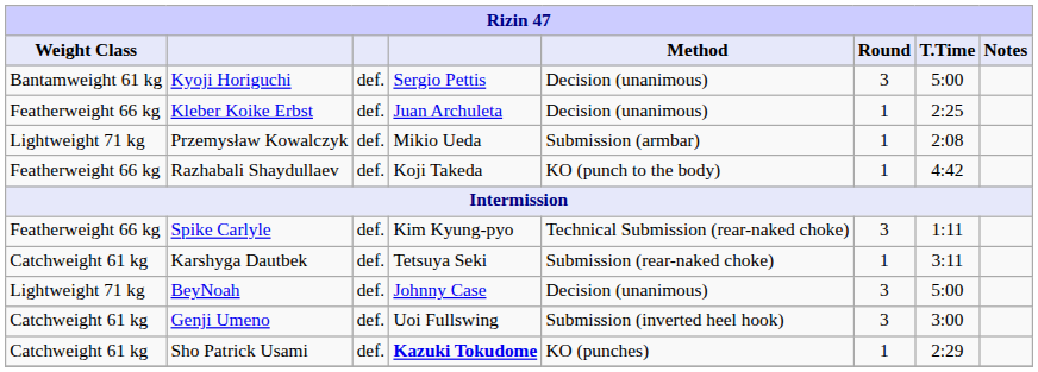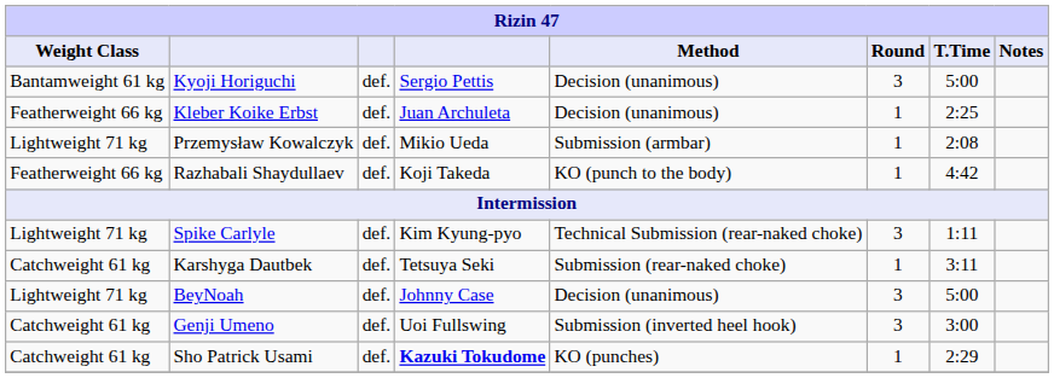 <table class="wikitable" style="font-size: 80%;">
 <tr>
 <th colspan="8" style="background-color: #ccf; color: #000080; text-align: center;"><strong>Rizin 47</strong></th>
 </tr>
 <tr>
 <th colspan="1" style="background-color: #E6E8FA; color: #000000; text-align: center;">Weight Class</th>
 <th colspan="1" style="background-color: #E6E8FA; color: #000000; text-align: center;"></th>
 <th colspan="1" style="background-color: #E6E8FA; color: #000000; text-align: center;"></th>
 <th colspan="1" style="background-color: #E6E8FA; color: #000000; text-align: center;"></th>
 <th colspan="1" style="background-color: #E6E8FA; color: #000000; text-align: center;">Method</th>
 <th colspan="1" style="background-color: #E6E8FA; color: #000000; text-align: center;">Round</th>
 <th colspan="1" style="background-color: #E6E8FA; color: #000000; text-align: center;">T.Time</th>
 <th colspan="1" style="background-color: #E6E8FA; color: #000000; text-align: center;">Notes</th>
 </tr>
 <tr>
 <td>Bantamweight 61 kg</td>
 <td> <a href='#'>Kyoji Horiguchi</a></td>
 <td align=center>def.</td>
 <td> <a href='#'>Sergio Pettis</a></td>
 <td>Decision (unanimous)</td>
 <td align=center>3</td>
 <td align=center>5:00</td>
 <td></td>
 </tr>
 <tr>
 <td>Featherweight 66 kg</td>
 <td> <a href='#'>Kleber Koike Erbst</a></td>
 <td align=center>def.</td>
 <td> <a href='#'>Juan Archuleta</a></td>
 <td>Decision (unanimous)</td>
 <td align=center>1</td>
 <td align=center>2:25</td>
 <td></td>
 </tr>
 <tr>
 <td>Lightweight 71 kg</td>
 <td> Przemysław Kowalczyk</td>
 <td align=center>def.</td>
 <td> Mikio Ueda</td>
 <td>Submission (armbar)</td>
 <td align=center>1</td>
 <td align=center>2:08</td>
 <td></td>
 </tr>
 <tr>
 <td>Featherweight 66 kg</td>
 <td> Razhabali Shaydullaev</td>
 <td align=center>def.</td>
 <td> Koji Takeda</td>
 <td>KO (punch to the body)</td>
 <td align=center>1</td>
 <td align=center>4:42</td>
 <td></td>
 </tr>
 <tr>
 <th colspan="8" style="background-color: #E6E8FA; color: #000080; text-align: center;"><strong>Intermission</strong></th>
 </tr>
 <tr>
-<td>Featherweight 66 kg</td>
+<td>Lightweight 71 kg</td>
 <td> <a href='#'>Spike Carlyle</a></td>
 <td align=center>def.</td>
 <td> Kim Kyung-pyo</td>
 <td>Technical Submission (rear-naked choke)</td>
 <td align=center>3</td>
 <td align=center>1:11</td>
 <td></td>
 </tr>
 <tr>
 <td>Catchweight 61 kg</td>
 <td> Karshyga Dautbek</td>
 <td align=center>def.</td>
 <td> Tetsuya Seki</td>
 <td>Submission (rear-naked choke)</td>
 <td align=center>1</td>
 <td align=center>3:11</td>
 <td></td>
 </tr>
 <tr>
 <td>Lightweight 71 kg</td>
 <td> <a href='#'>BeyNoah</a></td>
 <td align=center>def.</td>
 <td> <a href='#'>Johnny Case</a></td>
 <td>Decision (unanimous)</td>
 <td align=center>3</td>
 <td align=center>5:00</td>
 <td></td>
 </tr>
 <tr>
 <td>Catchweight 61 kg</td>
 <td> <a href='#'>Genji Umeno</a></td>
 <td align=center>def.</td>
 <td> Uoi Fullswing</td>
 <td>Submission (inverted heel hook)</td>
 <td align=center>3</td>
 <td align=center>3:00</td>
 <td></td>
 </tr>
 <tr>
 <td>Catchweight 61 kg</td>
 <td> Sho Patrick Usami</td>
 <td align=center>def.</td>
 <td><strong> <a href='#'>Kazuki Tokudome</a></strong></td>
 <td>KO (punches)</td>
 <td align=center>1</td>
 <td align=center>2:29</td>
 <td></td>
 </tr>
 <tr>
 </tr>
 </table>
